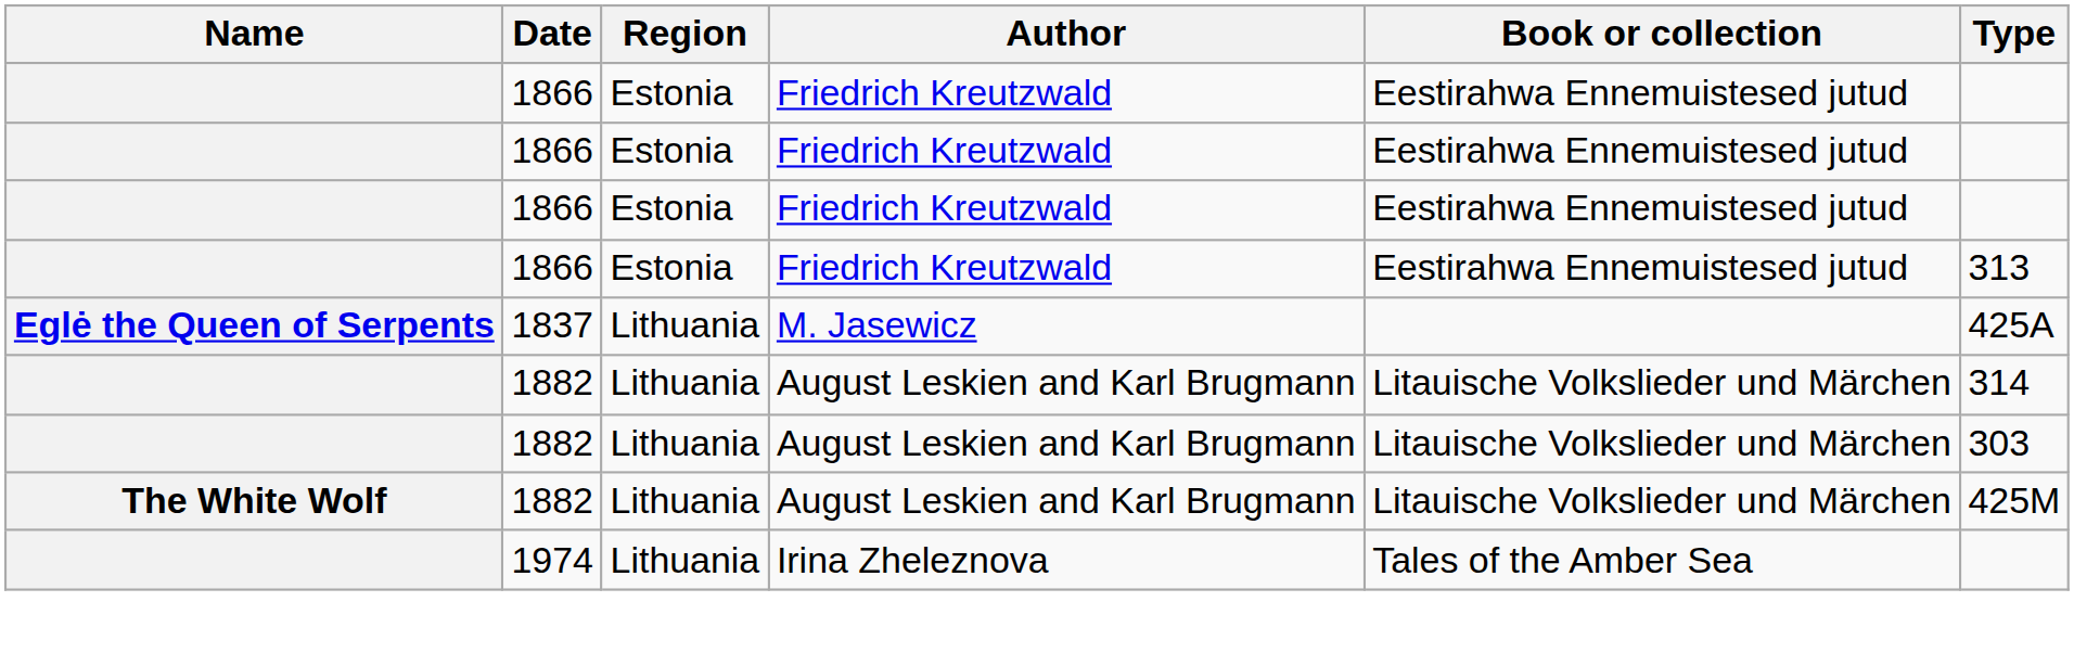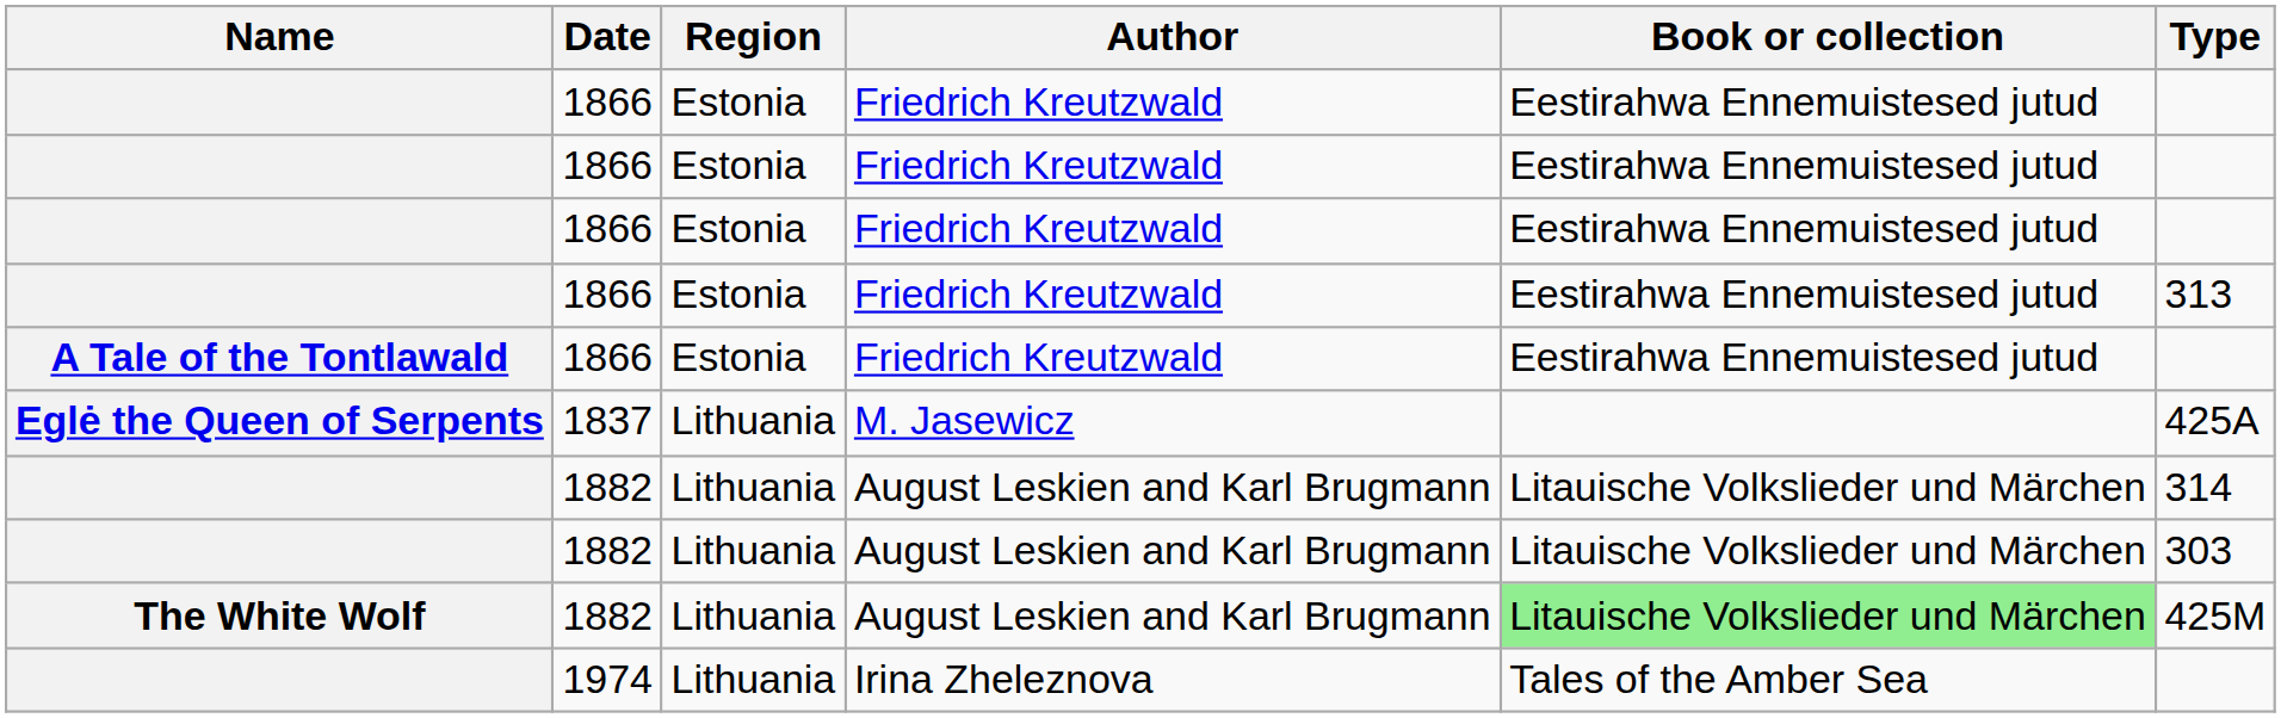 <table class="wikitable sortable">
 <tr>
 <th scope="col">Name</th>
 <th scope="col">Date</th>
 <th scope="col">Region</th>
 <th scope="col">Author</th>
 <th scope="col">Book or collection</th>
 <th scope="col">Type</th>
 </tr>
 <tr>
 <th></th>
 <td>1866</td>
 <td>Estonia</td>
 <td><a href='#'>Friedrich Kreutzwald</a></td>
 <td>Eestirahwa Ennemuistesed jutud</td>
 <td></td>
 </tr>
 <tr>
 <th></th>
 <td>1866</td>
 <td>Estonia</td>
 <td><a href='#'>Friedrich Kreutzwald</a></td>
 <td>Eestirahwa Ennemuistesed jutud</td>
 <td></td>
 </tr>
 <tr>
 <th></th>
 <td>1866</td>
 <td>Estonia</td>
 <td><a href='#'>Friedrich Kreutzwald</a></td>
 <td>Eestirahwa Ennemuistesed jutud</td>
 <td></td>
 </tr>
 <tr>
 <th></th>
 <td>1866</td>
 <td>Estonia</td>
 <td><a href='#'>Friedrich Kreutzwald</a></td>
 <td>Eestirahwa Ennemuistesed jutud</td>
 <td>313</td>
 </tr>
 <tr>
+<th><a href='#'>A Tale of the Tontlawald</a></th>
+<td>1866</td>
+<td>Estonia</td>
+<td><a href='#'>Friedrich Kreutzwald</a></td>
+<td>Eestirahwa Ennemuistesed jutud</td>
+<td></td>
+</tr>
+<tr>
 <th><a href='#'>Eglė the Queen of Serpents</a></th>
 <td>1837</td>
 <td>Lithuania</td>
 <td><a href='#'>M. Jasewicz</a></td>
 <td></td>
 <td>425A</td>
 </tr>
 <tr>
 <th></th>
 <td>1882</td>
 <td>Lithuania</td>
 <td>August Leskien and Karl Brugmann</td>
 <td>Litauische Volkslieder und Märchen</td>
 <td>314</td>
 </tr>
 <tr>
 <th></th>
 <td>1882</td>
 <td>Lithuania</td>
 <td>August Leskien and Karl Brugmann</td>
 <td>Litauische Volkslieder und Märchen</td>
 <td>303</td>
 </tr>
 <tr>
 <th>The White Wolf</th>
 <td>1882</td>
 <td>Lithuania</td>
 <td>August Leskien and Karl Brugmann</td>
-<td>Litauische Volkslieder und Märchen</td>
+<td style="background: lightgreen;">Litauische Volkslieder und Märchen</td>
 <td>425M</td>
 </tr>
 <tr>
 <th></th>
 <td>1974</td>
 <td>Lithuania</td>
 <td>Irina Zheleznova</td>
 <td>Tales of the Amber Sea</td>
 <td></td>
 </tr>
 </table>
